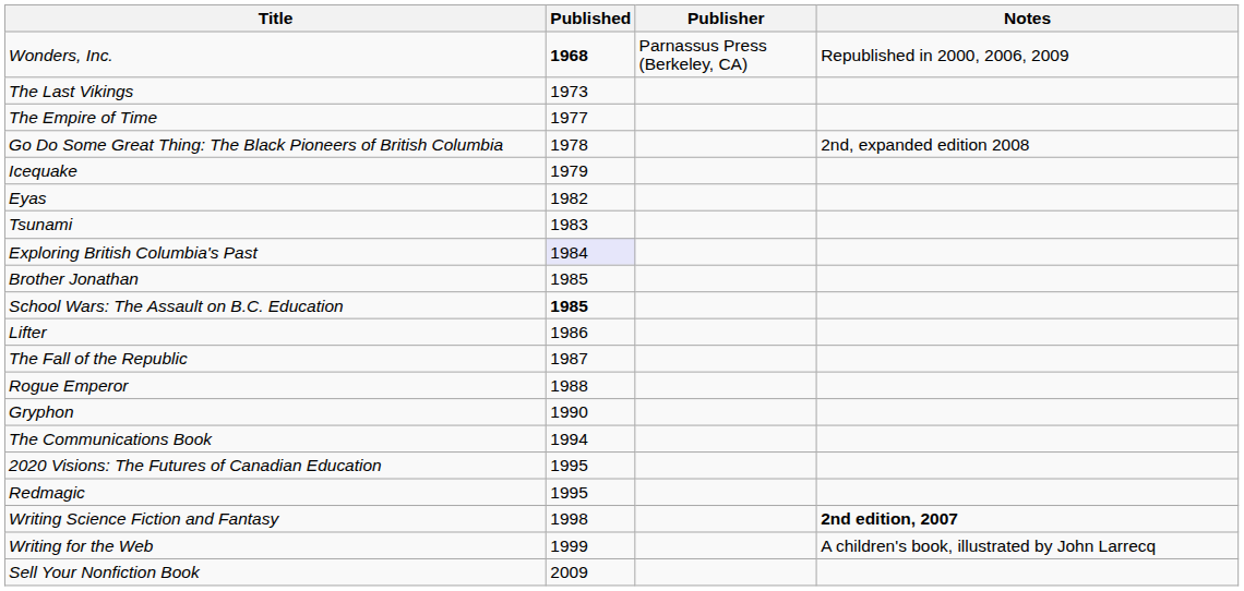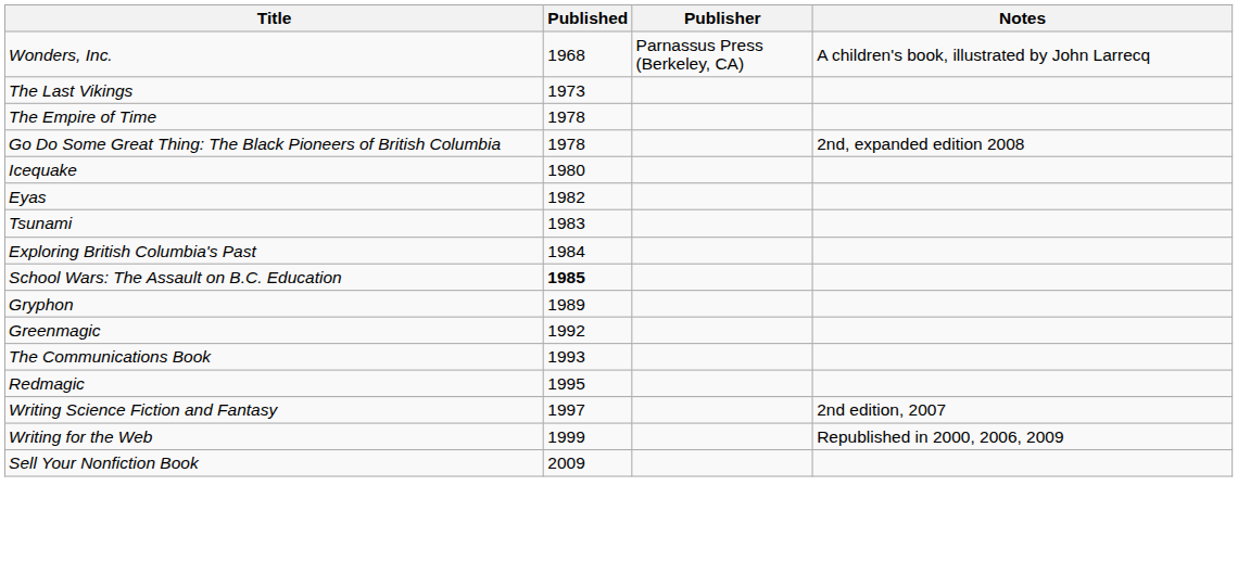 <table class="wikitable" style="font-size: 95%; width: 70%">
 <tr>
 <th width="45%">Title</th>
 <th width="5%">Published</th>
 <th width="15%">Publisher</th>
 <th width="40%">Notes</th>
 </tr>
 <tr>
 <td><em>Wonders, Inc.</em></td>
-<td><strong>1968</strong></td>
+<td>1968</td>
 <td>Parnassus Press (Berkeley, CA)</td>
-<td>Republished in 2000, 2006, 2009</td>
+<td>A children's book, illustrated by John Larrecq </td>
 </tr>
 <tr>
 <td><em>The Last Vikings</em></td>
 <td>1973</td>
 <td></td>
 <td></td>
 </tr>
 <tr>
 <td><em>The Empire of Time</em></td>
-<td>1977</td>
+<td>1978</td>
 <td></td>
 <td></td>
 </tr>
 <tr>
 <td><em>Go Do Some Great Thing: The Black Pioneers of British Columbia</em></td>
 <td>1978</td>
 <td></td>
 <td>2nd, expanded edition 2008</td>
 </tr>
 <tr>
 <td><em>Icequake</em></td>
-<td>1979</td>
+<td>1980</td>
 <td></td>
 <td></td>
 </tr>
 <tr>
 <td><em>Eyas</em></td>
 <td>1982</td>
 <td></td>
 <td></td>
 </tr>
 <tr>
 <td><em>Tsunami</em></td>
 <td>1983</td>
 <td></td>
 <td></td>
 </tr>
 <tr>
 <td><em>Exploring British Columbia's Past</em></td>
-<td style="background: lavender;">1984</td>
-<td></td>
-<td></td>
-</tr>
-<tr>
-<td><em>Brother Jonathan</em></td>
-<td>1985</td>
+<td>1984</td>
 <td></td>
 <td></td>
 </tr>
 <tr>
 <td><em>School Wars: The Assault on B.C. Education</em></td>
 <td><strong>1985</strong></td>
 <td></td>
 <td></td>
 </tr>
 <tr>
-<td><em>Lifter</em></td>
-<td>1986</td>
+<td><em>Gryphon</em></td>
+<td>1989</td>
 <td></td>
 <td></td>
 </tr>
 <tr>
-<td><em>The Fall of the Republic</em></td>
-<td>1987</td>
-<td></td>
-<td></td>
-</tr>
-<tr>
-<td><em>Rogue Emperor</em></td>
-<td>1988</td>
-<td></td>
-<td></td>
-</tr>
-<tr>
-<td><em>Gryphon</em></td>
-<td>1990</td>
+<td><em>Greenmagic</em></td>
+<td>1992</td>
 <td></td>
 <td></td>
 </tr>
 <tr>
 <td><em>The Communications Book</em></td>
-<td>1994</td>
-<td></td>
-<td></td>
-</tr>
-<tr>
-<td><em>2020 Visions: The Futures of Canadian Education</em></td>
-<td>1995</td>
+<td>1993</td>
 <td></td>
 <td></td>
 </tr>
 <tr>
 <td><em>Redmagic</em></td>
 <td>1995</td>
 <td></td>
 <td></td>
 </tr>
 <tr>
 <td><em>Writing Science Fiction and Fantasy</em></td>
-<td>1998</td>
+<td>1997</td>
 <td></td>
-<td><strong>2nd edition, 2007</strong></td>
+<td>2nd edition, 2007</td>
 </tr>
 <tr>
 <td><em>Writing for the Web</em></td>
 <td>1999</td>
 <td></td>
-<td>A children's book, illustrated by John Larrecq </td>
+<td>Republished in 2000, 2006, 2009</td>
 </tr>
 <tr>
 <td><em>Sell Your Nonfiction Book</em></td>
 <td>2009</td>
 <td></td>
 <td></td>
 </tr>
 </table>
